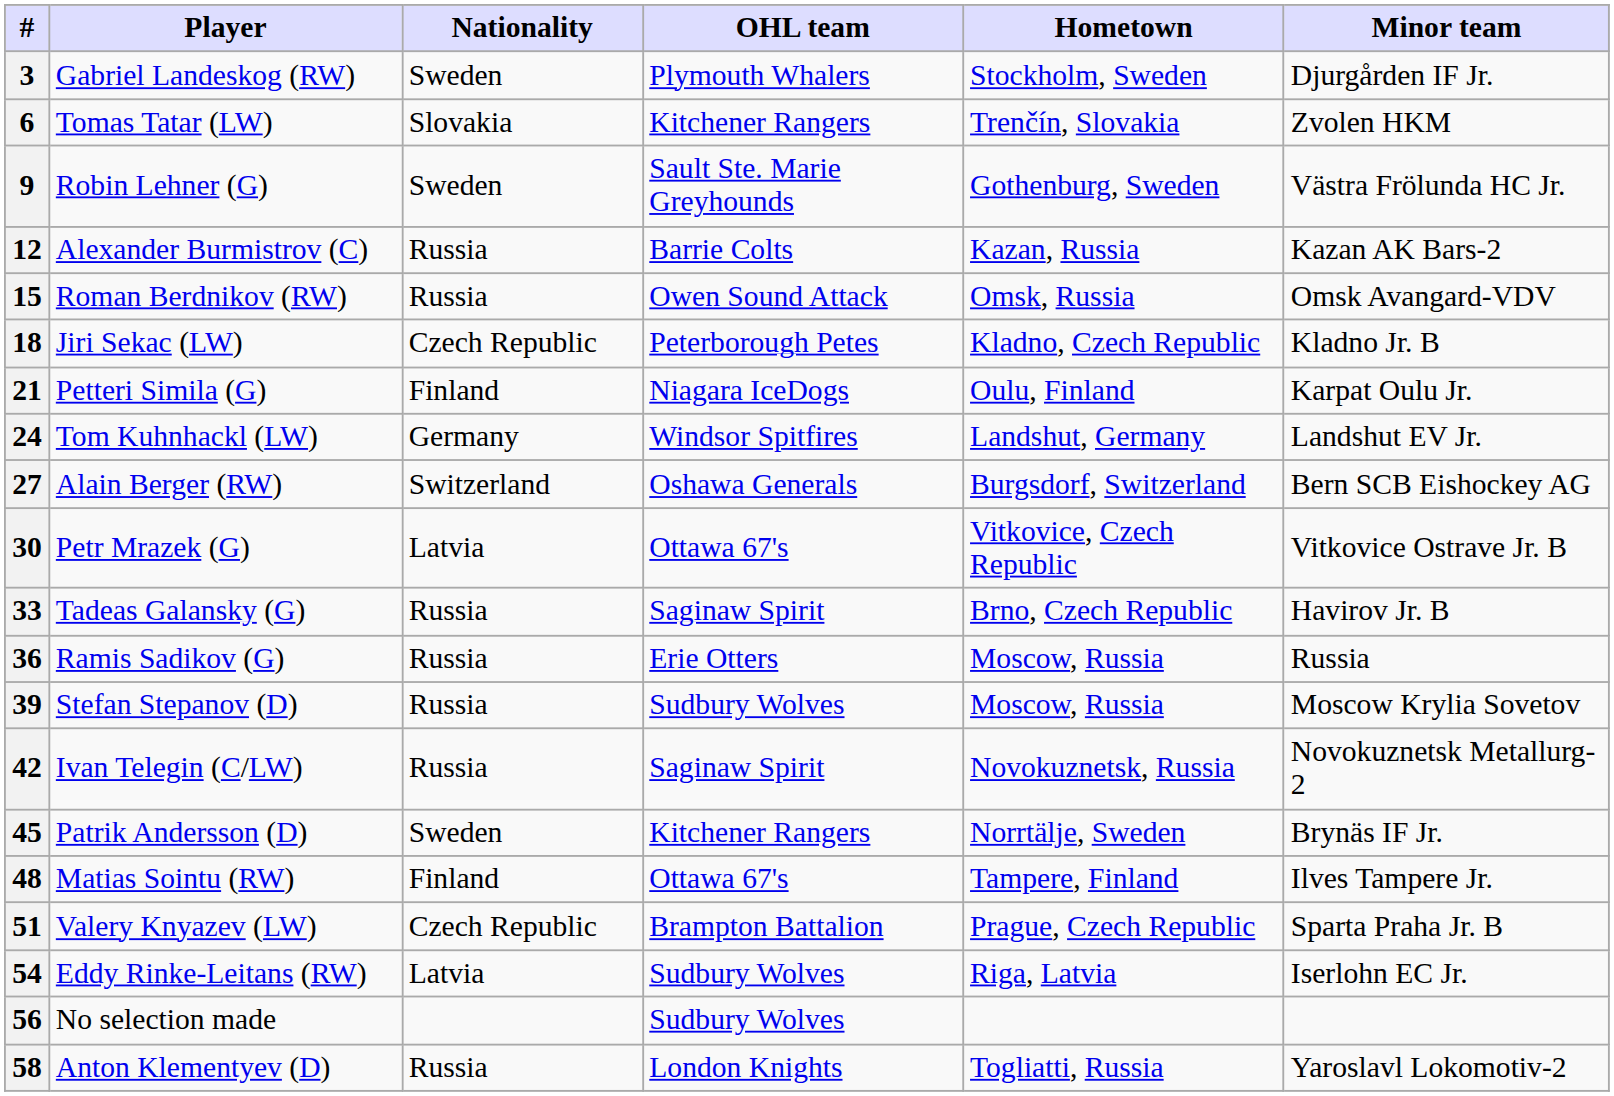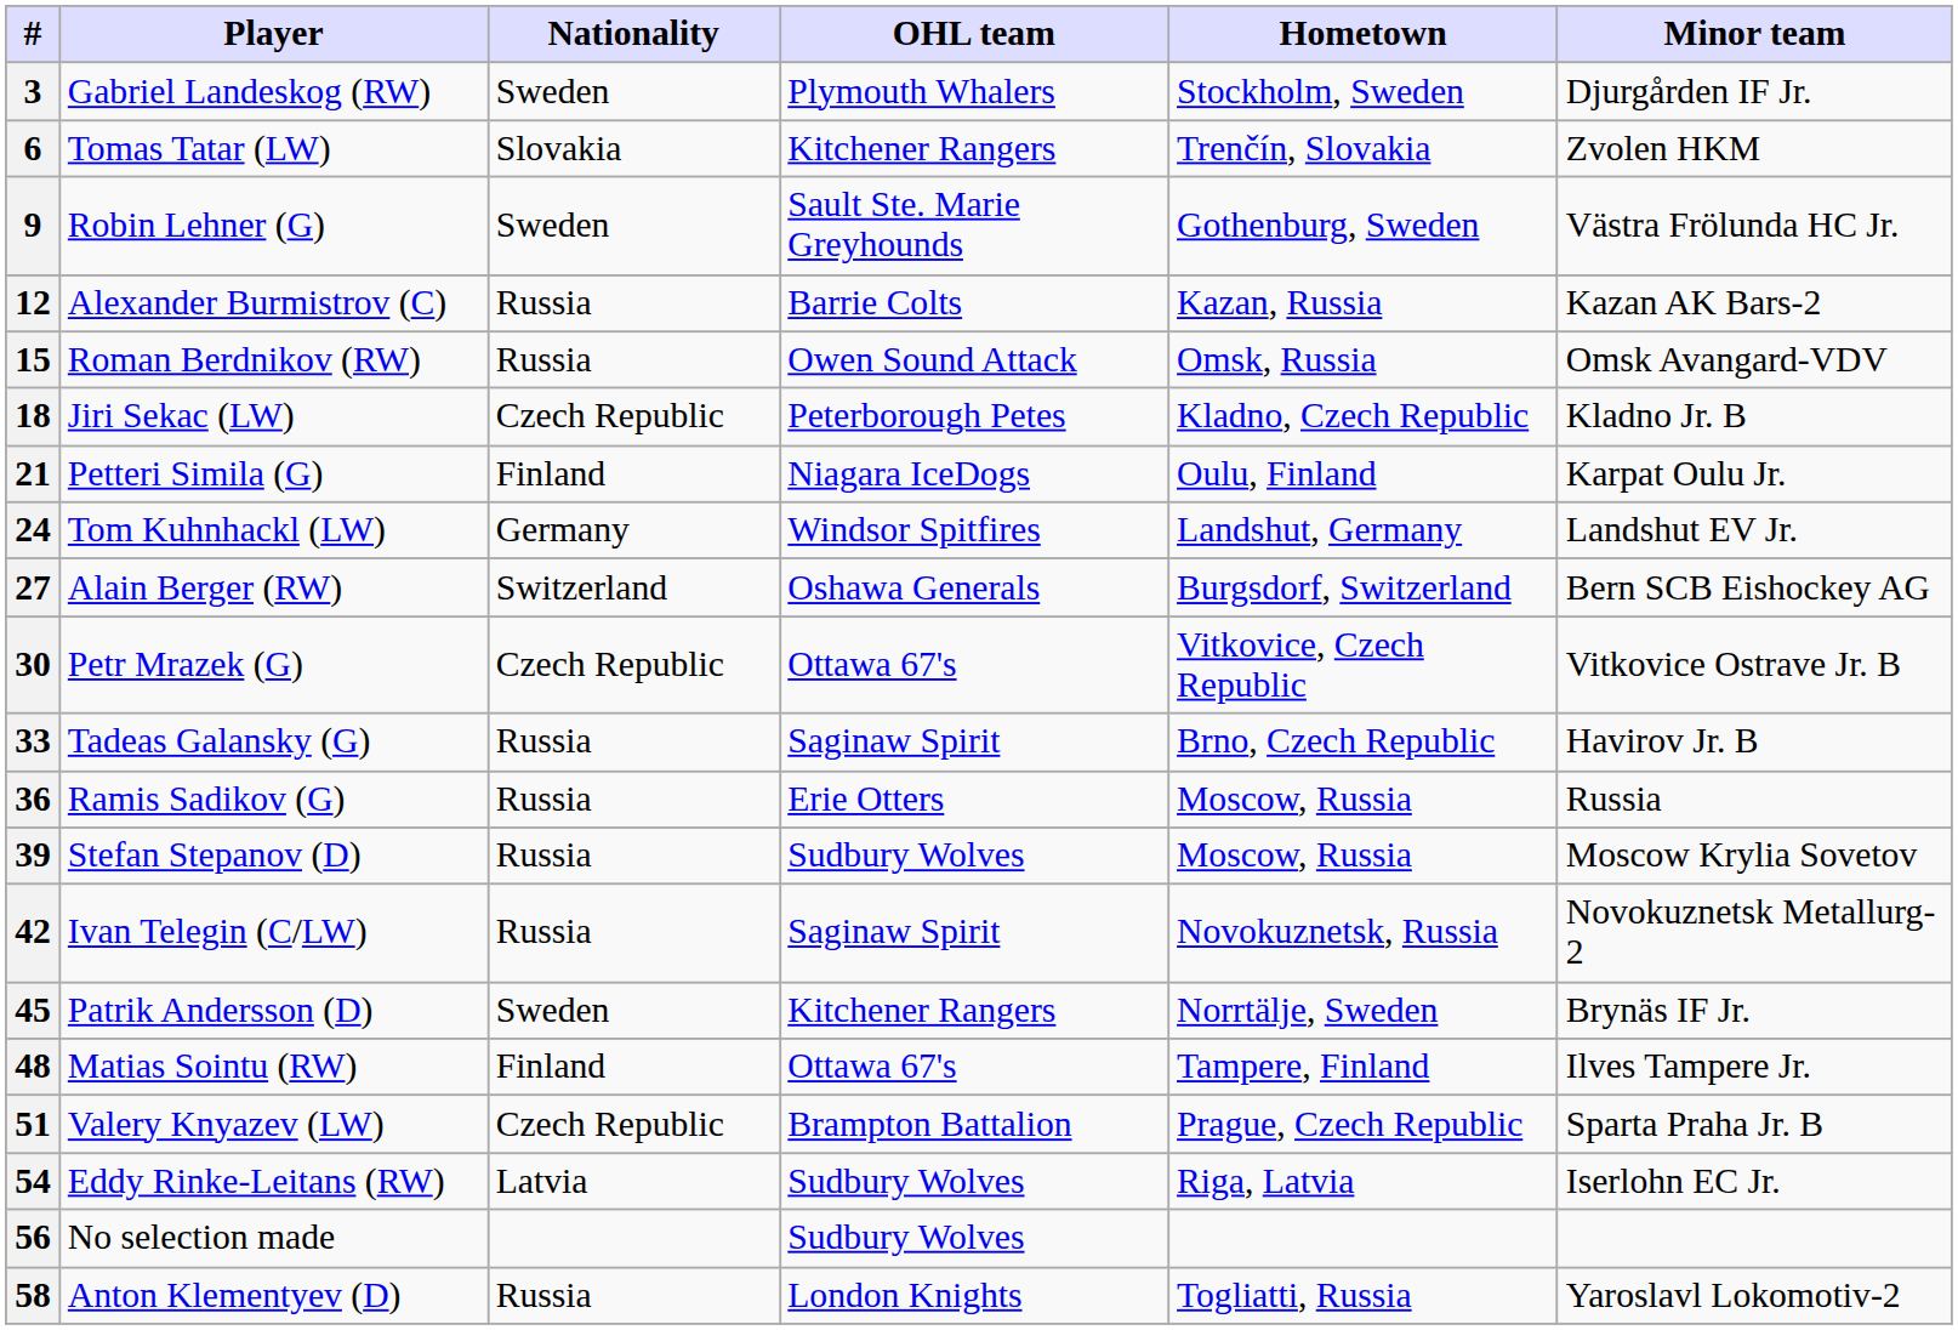 <table class="wikitable">
 <tr>
 <th style="background:#ddf; width:2.75%;">#</th>
 <th style="background:#ddf; width:22.0%;">Player</th>
 <th style="background:#ddf; width:15.0%;">Nationality</th>
 <th style="background:#ddf; width:20.0%;">OHL team</th>
 <th style="background:#ddf; width:20.0%;">Hometown</th>
 <th style="background:#ddf; width:100.0%;">Minor team</th>
 </tr>
 <tr>
 <th>3</th>
 <td><a href='#'>Gabriel Landeskog</a> (<a href='#'>RW</a>)</td>
 <td> Sweden</td>
 <td><a href='#'>Plymouth Whalers</a></td>
 <td><a href='#'>Stockholm</a>, <a href='#'>Sweden</a></td>
 <td>Djurgården IF Jr.</td>
 </tr>
 <tr>
 <th>6</th>
 <td><a href='#'>Tomas Tatar</a> (<a href='#'>LW</a>)</td>
 <td> Slovakia</td>
 <td><a href='#'>Kitchener Rangers</a></td>
 <td><a href='#'>Trenčín</a>, <a href='#'>Slovakia</a></td>
 <td>Zvolen HKM</td>
 </tr>
 <tr>
 <th>9</th>
 <td><a href='#'>Robin Lehner</a> (<a href='#'>G</a>)</td>
 <td> Sweden</td>
 <td><a href='#'>Sault Ste. Marie Greyhounds</a></td>
 <td><a href='#'>Gothenburg</a>, <a href='#'>Sweden</a></td>
 <td>Västra Frölunda HC Jr.</td>
 </tr>
 <tr>
 <th>12</th>
 <td><a href='#'>Alexander Burmistrov</a> (<a href='#'>C</a>)</td>
 <td> Russia</td>
 <td><a href='#'>Barrie Colts</a></td>
 <td><a href='#'>Kazan</a>, <a href='#'>Russia</a></td>
 <td>Kazan AK Bars-2</td>
 </tr>
 <tr>
 <th>15</th>
 <td><a href='#'>Roman Berdnikov</a> (<a href='#'>RW</a>)</td>
 <td> Russia</td>
 <td><a href='#'>Owen Sound Attack</a></td>
 <td><a href='#'>Omsk</a>, <a href='#'>Russia</a></td>
 <td>Omsk Avangard-VDV</td>
 </tr>
 <tr>
 <th>18</th>
 <td><a href='#'>Jiri Sekac</a> (<a href='#'>LW</a>)</td>
 <td> Czech Republic</td>
 <td><a href='#'>Peterborough Petes</a></td>
 <td><a href='#'>Kladno</a>, <a href='#'>Czech Republic</a></td>
 <td>Kladno Jr. B</td>
 </tr>
 <tr>
 <th>21</th>
 <td><a href='#'>Petteri Simila</a> (<a href='#'>G</a>)</td>
 <td> Finland</td>
 <td><a href='#'>Niagara IceDogs</a></td>
 <td><a href='#'>Oulu</a>, <a href='#'>Finland</a></td>
 <td>Karpat Oulu Jr.</td>
 </tr>
 <tr>
 <th>24</th>
 <td><a href='#'>Tom Kuhnhackl</a> (<a href='#'>LW</a>)</td>
 <td> Germany</td>
 <td><a href='#'>Windsor Spitfires</a></td>
 <td><a href='#'>Landshut</a>, <a href='#'>Germany</a></td>
 <td>Landshut EV Jr.</td>
 </tr>
 <tr>
 <th>27</th>
 <td><a href='#'>Alain Berger</a> (<a href='#'>RW</a>)</td>
 <td> Switzerland</td>
 <td><a href='#'>Oshawa Generals</a></td>
 <td><a href='#'>Burgsdorf</a>, <a href='#'>Switzerland</a></td>
 <td>Bern SCB Eishockey AG</td>
 </tr>
 <tr>
 <th>30</th>
 <td><a href='#'>Petr Mrazek</a> (<a href='#'>G</a>)</td>
-<td> Latvia</td>
+<td> Czech Republic</td>
 <td><a href='#'>Ottawa 67's</a></td>
 <td><a href='#'>Vitkovice</a>, <a href='#'>Czech Republic</a></td>
 <td>Vitkovice Ostrave Jr. B</td>
 </tr>
 <tr>
 <th>33</th>
 <td><a href='#'>Tadeas Galansky</a> (<a href='#'>G</a>)</td>
 <td> Russia</td>
 <td><a href='#'>Saginaw Spirit</a></td>
 <td><a href='#'>Brno</a>, <a href='#'>Czech Republic</a></td>
 <td>Havirov Jr. B</td>
 </tr>
 <tr>
 <th>36</th>
 <td><a href='#'>Ramis Sadikov</a> (<a href='#'>G</a>)</td>
 <td> Russia</td>
 <td><a href='#'>Erie Otters</a></td>
 <td><a href='#'>Moscow</a>, <a href='#'>Russia</a></td>
 <td>Russia</td>
 </tr>
 <tr>
 <th>39</th>
 <td><a href='#'>Stefan Stepanov</a> (<a href='#'>D</a>)</td>
 <td> Russia</td>
 <td><a href='#'>Sudbury Wolves</a></td>
 <td><a href='#'>Moscow</a>, <a href='#'>Russia</a></td>
 <td>Moscow Krylia Sovetov</td>
 </tr>
 <tr>
 <th>42</th>
 <td><a href='#'>Ivan Telegin</a> (<a href='#'>C</a>/<a href='#'>LW</a>)</td>
 <td> Russia</td>
 <td><a href='#'>Saginaw Spirit</a></td>
 <td><a href='#'>Novokuznetsk</a>, <a href='#'>Russia</a></td>
 <td>Novokuznetsk Metallurg-2</td>
 </tr>
 <tr>
 <th>45</th>
 <td><a href='#'>Patrik Andersson</a> (<a href='#'>D</a>)</td>
 <td> Sweden</td>
 <td><a href='#'>Kitchener Rangers</a></td>
 <td><a href='#'>Norrtälje</a>, <a href='#'>Sweden</a></td>
 <td>Brynäs IF Jr.</td>
 </tr>
 <tr>
 <th>48</th>
 <td><a href='#'>Matias Sointu</a> (<a href='#'>RW</a>)</td>
 <td> Finland</td>
 <td><a href='#'>Ottawa 67's</a></td>
 <td><a href='#'>Tampere</a>, <a href='#'>Finland</a></td>
 <td>Ilves Tampere Jr.</td>
 </tr>
 <tr>
 <th>51</th>
 <td><a href='#'>Valery Knyazev</a> (<a href='#'>LW</a>)</td>
 <td> Czech Republic</td>
 <td><a href='#'>Brampton Battalion</a></td>
 <td><a href='#'>Prague</a>, <a href='#'>Czech Republic</a></td>
 <td>Sparta Praha Jr. B</td>
 </tr>
 <tr>
 <th>54</th>
 <td><a href='#'>Eddy Rinke-Leitans</a> (<a href='#'>RW</a>)</td>
 <td> Latvia</td>
 <td><a href='#'>Sudbury Wolves</a></td>
 <td><a href='#'>Riga</a>, <a href='#'>Latvia</a></td>
 <td>Iserlohn EC Jr.</td>
 </tr>
 <tr>
 <th>56</th>
 <td>No selection made</td>
 <td></td>
 <td><a href='#'>Sudbury Wolves</a></td>
 <td></td>
 <td></td>
 </tr>
 <tr>
 <th>58</th>
 <td><a href='#'>Anton Klementyev</a> (<a href='#'>D</a>)</td>
 <td> Russia</td>
 <td><a href='#'>London Knights</a></td>
 <td><a href='#'>Togliatti</a>, <a href='#'>Russia</a></td>
 <td>Yaroslavl Lokomotiv-2</td>
 </tr>
 </table>
